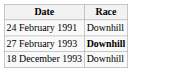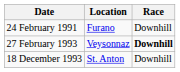 <table class="wikitable">
 <tr>
 <th><strong>Date</strong></th>
+<th><strong>Location</strong></th>
 <th><strong>Race</strong></th>
 </tr>
 <tr>
 <td>24 February 1991</td>
+<td> <a href='#'>Furano</a></td>
 <td>Downhill</td>
 </tr>
 <tr>
 <td>27 February 1993</td>
+<td> <a href='#'>Veysonnaz</a></td>
 <td><strong>Downhill</strong></td>
 </tr>
 <tr>
 <td>18 December 1993</td>
+<td> <a href='#'>St. Anton</a></td>
 <td>Downhill</td>
 </tr>
 </table>
